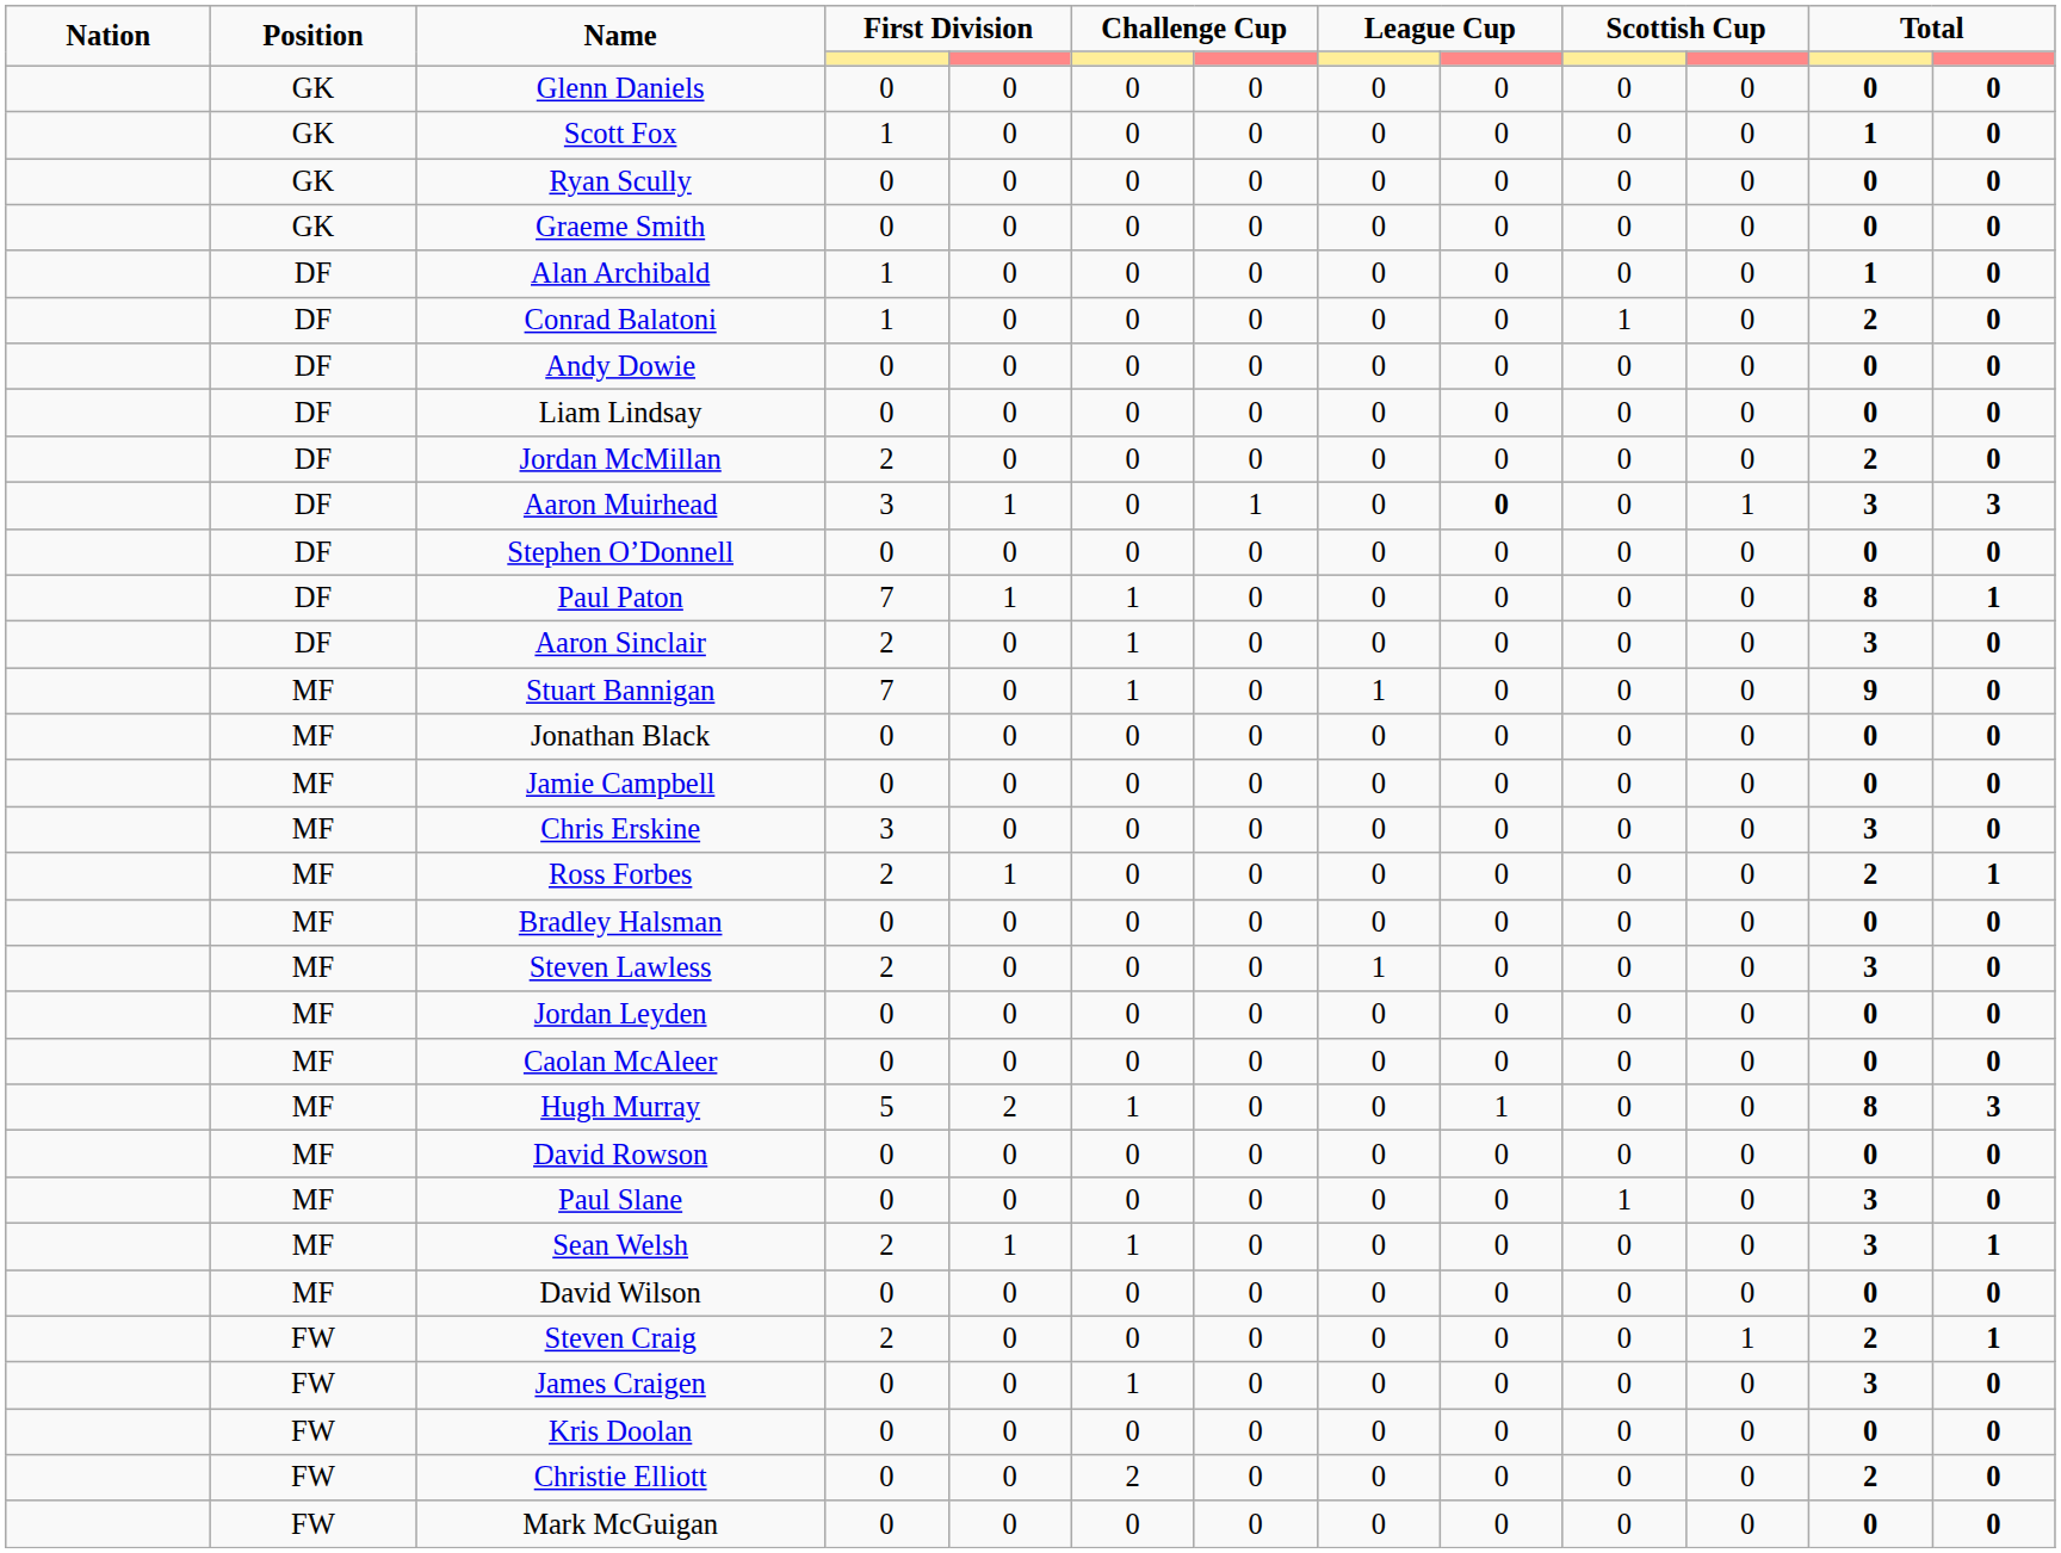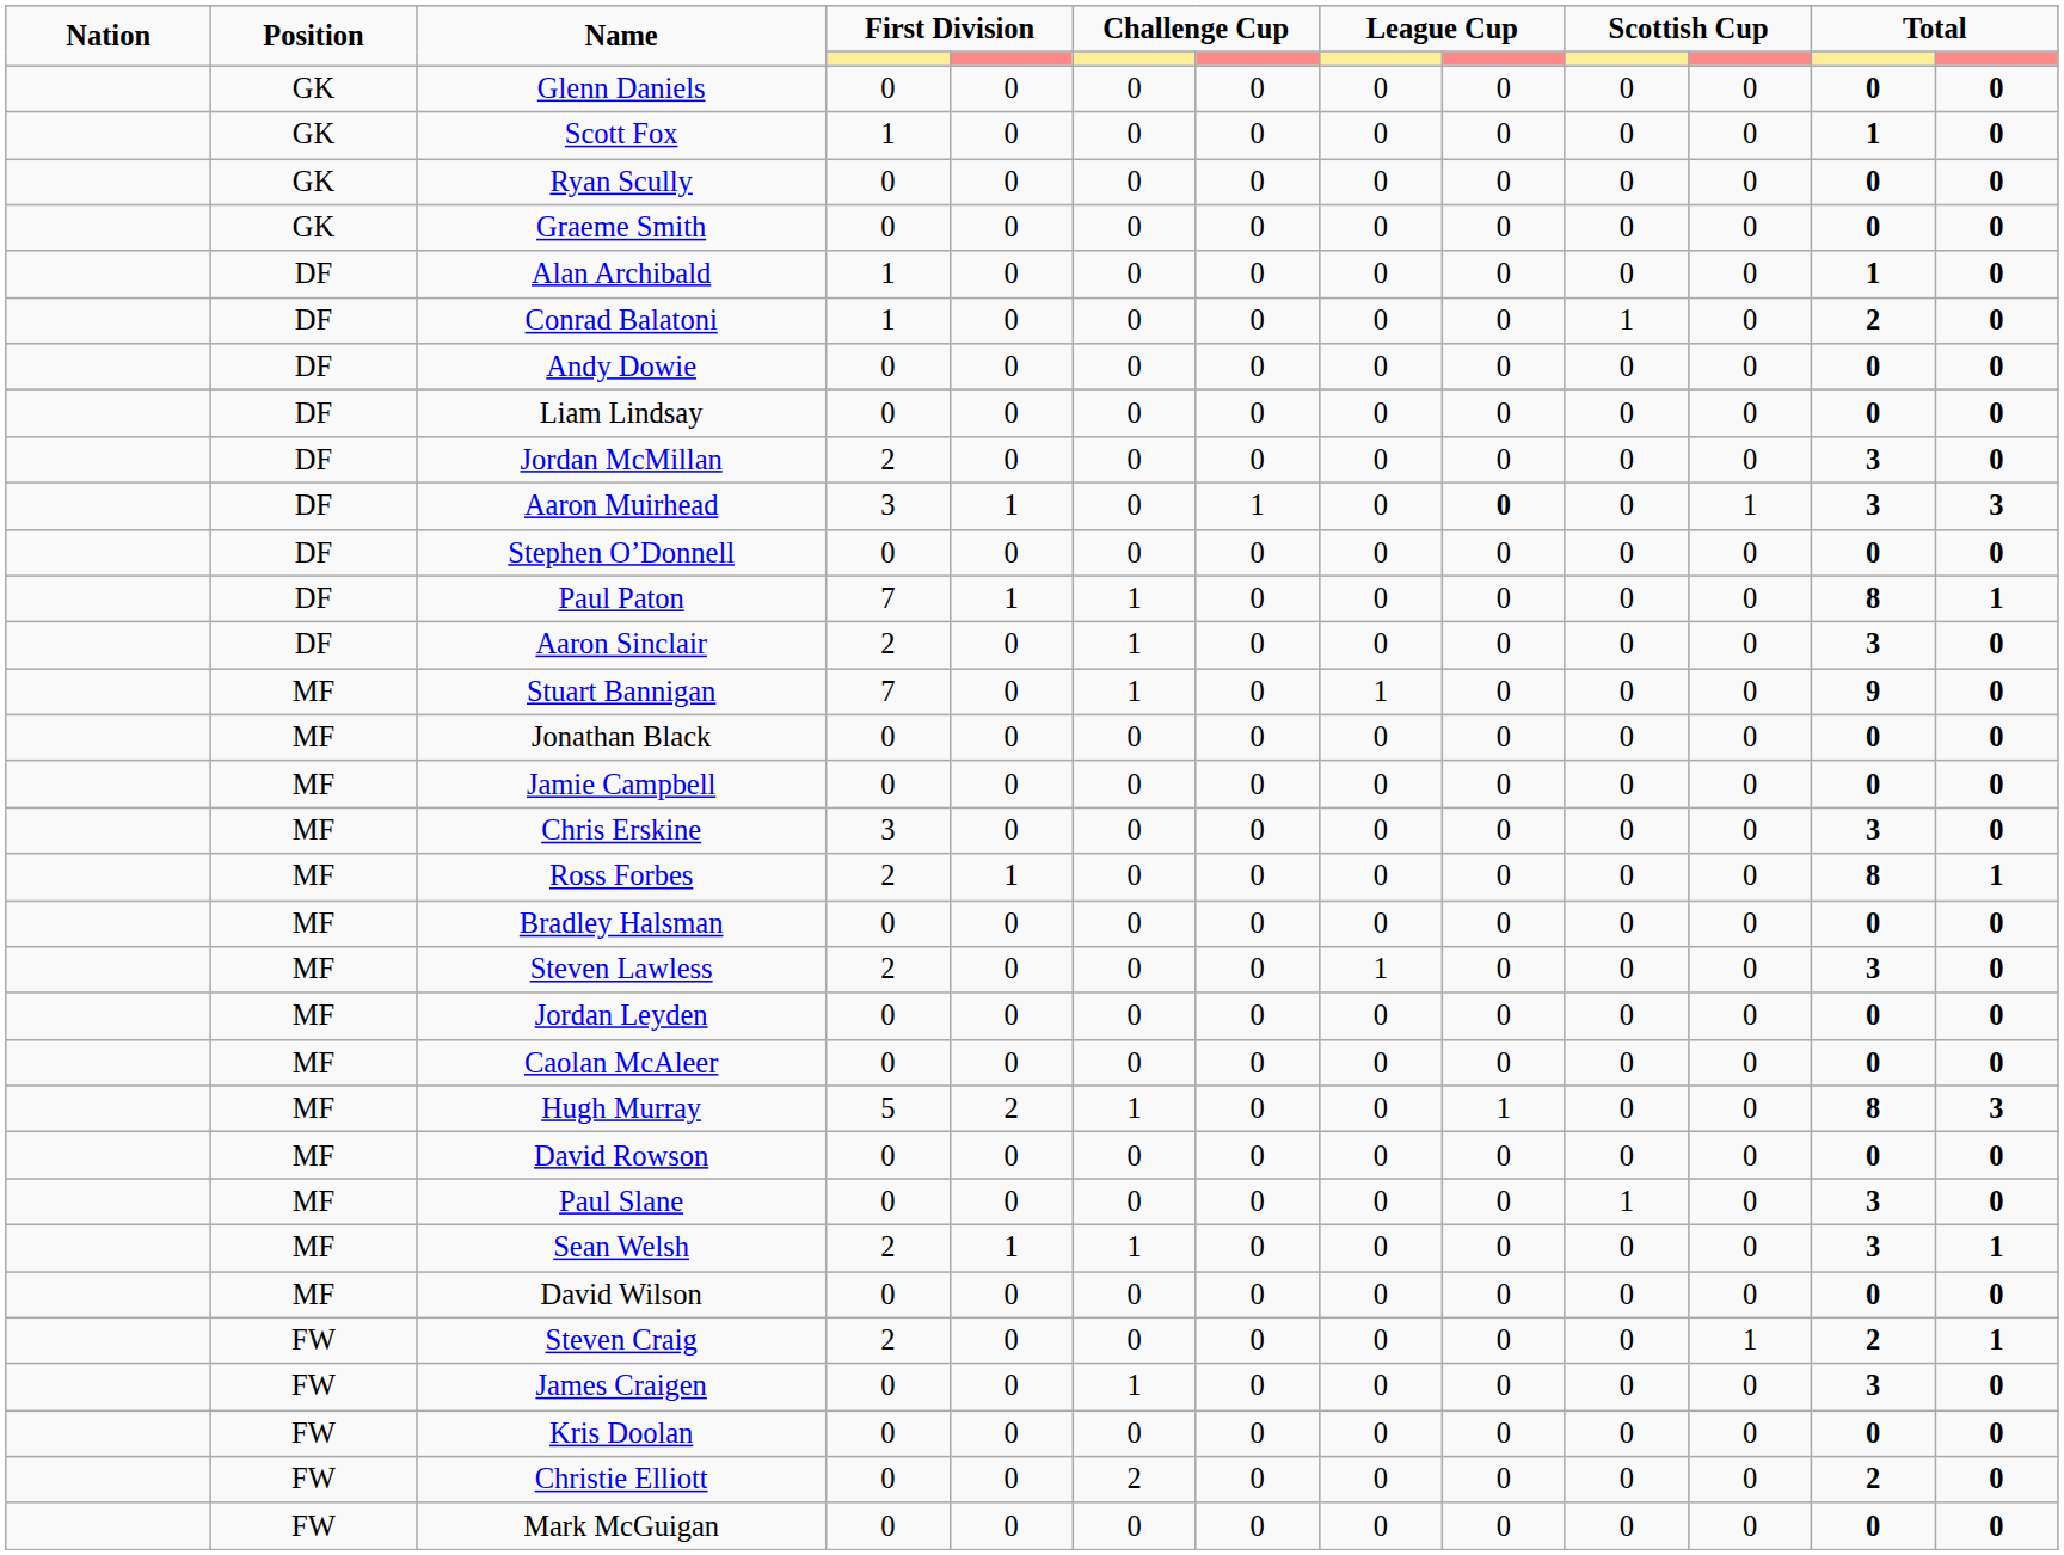 <table class="wikitable" style="font-size: 100%; text-align: center;">
 <tr>
 <td rowspan="2" width="10%" align="center"><strong>Nation</strong></td>
 <td rowspan="2" width="10%" align="center"><strong>Position</strong></td>
 <td rowspan="2" width="20%" align="center"><strong>Name</strong></td>
 <td colspan="2" align="center"><strong>First Division</strong></td>
 <td colspan="2" align="center"><strong>Challenge Cup</strong></td>
 <td colspan="2" align="center"><strong>League Cup</strong></td>
 <td colspan="2" align="center"><strong>Scottish Cup</strong></td>
 <td colspan="2" align="center"><strong>Total </strong></td>
 </tr>
 <tr>
 <th width=60 style="background: #FFEE99"></th>
 <th width=60 style="background: #FF8888"></th>
 <th width=60 style="background: #FFEE99"></th>
 <th width=60 style="background: #FF8888"></th>
 <th width=60 style="background: #FFEE99"></th>
 <th width=60 style="background: #FF8888"></th>
 <th width=60 style="background: #FFEE99"></th>
 <th width=60 style="background: #FF8888"></th>
 <th width=60 style="background: #FFEE99"></th>
 <th width=60 style="background: #FF8888"></th>
 </tr>
 <tr>
 <td></td>
 <td>GK</td>
 <td><a href='#'>Glenn Daniels</a></td>
 <td>0</td>
 <td>0</td>
 <td>0</td>
 <td>0</td>
 <td>0</td>
 <td>0</td>
 <td>0</td>
 <td>0</td>
 <td><strong>0</strong></td>
 <td><strong>0</strong></td>
 </tr>
 <tr>
 <td></td>
 <td>GK</td>
 <td><a href='#'>Scott Fox</a></td>
 <td>1</td>
 <td>0</td>
 <td>0</td>
 <td>0</td>
 <td>0</td>
 <td>0</td>
 <td>0</td>
 <td>0</td>
 <td><strong>1</strong></td>
 <td><strong>0</strong></td>
 </tr>
 <tr>
 <td></td>
 <td>GK</td>
 <td><a href='#'>Ryan Scully</a></td>
 <td>0</td>
 <td>0</td>
 <td>0</td>
 <td>0</td>
 <td>0</td>
 <td>0</td>
 <td>0</td>
 <td>0</td>
 <td><strong>0</strong></td>
 <td><strong>0</strong></td>
 </tr>
 <tr>
 <td></td>
 <td>GK</td>
 <td><a href='#'>Graeme Smith</a></td>
 <td>0</td>
 <td>0</td>
 <td>0</td>
 <td>0</td>
 <td>0</td>
 <td>0</td>
 <td>0</td>
 <td>0</td>
 <td><strong>0</strong></td>
 <td><strong>0</strong></td>
 </tr>
 <tr>
 <td></td>
 <td>DF</td>
 <td><a href='#'>Alan Archibald</a></td>
 <td>1</td>
 <td>0</td>
 <td>0</td>
 <td>0</td>
 <td>0</td>
 <td>0</td>
 <td>0</td>
 <td>0</td>
 <td><strong>1</strong></td>
 <td><strong>0</strong></td>
 </tr>
 <tr>
 <td></td>
 <td>DF</td>
 <td><a href='#'>Conrad Balatoni</a></td>
 <td>1</td>
 <td>0</td>
 <td>0</td>
 <td>0</td>
 <td>0</td>
 <td>0</td>
 <td>1</td>
 <td>0</td>
 <td><strong>2</strong></td>
 <td><strong>0</strong></td>
 </tr>
 <tr>
 <td></td>
 <td>DF</td>
 <td><a href='#'>Andy Dowie</a></td>
 <td>0</td>
 <td>0</td>
 <td>0</td>
 <td>0</td>
 <td>0</td>
 <td>0</td>
 <td>0</td>
 <td>0</td>
 <td><strong>0</strong></td>
 <td><strong>0</strong></td>
 </tr>
 <tr>
 <td></td>
 <td>DF</td>
 <td>Liam Lindsay</td>
 <td>0</td>
 <td>0</td>
 <td>0</td>
 <td>0</td>
 <td>0</td>
 <td>0</td>
 <td>0</td>
 <td>0</td>
 <td><strong>0</strong></td>
 <td><strong>0</strong></td>
 </tr>
 <tr>
 <td></td>
 <td>DF</td>
 <td><a href='#'>Jordan McMillan</a></td>
 <td>2</td>
 <td>0</td>
 <td>0</td>
 <td>0</td>
 <td>0</td>
 <td>0</td>
 <td>0</td>
 <td>0</td>
-<td><strong>2</strong></td>
+<td><strong>3</strong></td>
 <td><strong>0</strong></td>
 </tr>
 <tr>
 <td></td>
 <td>DF</td>
 <td><a href='#'>Aaron Muirhead</a></td>
 <td>3</td>
 <td>1</td>
 <td>0</td>
 <td>1</td>
 <td>0</td>
 <td><strong>0</strong></td>
 <td>0</td>
 <td>1</td>
 <td><strong>3</strong></td>
 <td><strong>3</strong></td>
 </tr>
 <tr>
 <td></td>
 <td>DF</td>
 <td><a href='#'>Stephen O’Donnell</a></td>
 <td>0</td>
 <td>0</td>
 <td>0</td>
 <td>0</td>
 <td>0</td>
 <td>0</td>
 <td>0</td>
 <td>0</td>
 <td><strong>0</strong></td>
 <td><strong>0</strong></td>
 </tr>
 <tr>
 <td></td>
 <td>DF</td>
 <td><a href='#'>Paul Paton</a></td>
 <td>7</td>
 <td>1</td>
 <td>1</td>
 <td>0</td>
 <td>0</td>
 <td>0</td>
 <td>0</td>
 <td>0</td>
 <td><strong>8</strong></td>
 <td><strong>1</strong></td>
 </tr>
 <tr>
 <td></td>
 <td>DF</td>
 <td><a href='#'>Aaron Sinclair</a></td>
 <td>2</td>
 <td>0</td>
 <td>1</td>
 <td>0</td>
 <td>0</td>
 <td>0</td>
 <td>0</td>
 <td>0</td>
 <td><strong>3</strong></td>
 <td><strong>0</strong></td>
 </tr>
 <tr>
 <td></td>
 <td>MF</td>
 <td><a href='#'>Stuart Bannigan</a></td>
 <td>7</td>
 <td>0</td>
 <td>1</td>
 <td>0</td>
 <td>1</td>
 <td>0</td>
 <td>0</td>
 <td>0</td>
 <td><strong>9</strong></td>
 <td><strong>0</strong></td>
 </tr>
 <tr>
 <td></td>
 <td>MF</td>
 <td>Jonathan Black</td>
 <td>0</td>
 <td>0</td>
 <td>0</td>
 <td>0</td>
 <td>0</td>
 <td>0</td>
 <td>0</td>
 <td>0</td>
 <td><strong>0</strong></td>
 <td><strong>0</strong></td>
 </tr>
 <tr>
 <td></td>
 <td>MF</td>
 <td><a href='#'>Jamie Campbell</a></td>
 <td>0</td>
 <td>0</td>
 <td>0</td>
 <td>0</td>
 <td>0</td>
 <td>0</td>
 <td>0</td>
 <td>0</td>
 <td><strong>0</strong></td>
 <td><strong>0</strong></td>
 </tr>
 <tr>
 <td></td>
 <td>MF</td>
 <td><a href='#'>Chris Erskine</a></td>
 <td>3</td>
 <td>0</td>
 <td>0</td>
 <td>0</td>
 <td>0</td>
 <td>0</td>
 <td>0</td>
 <td>0</td>
 <td><strong>3</strong></td>
 <td><strong>0</strong></td>
 </tr>
 <tr>
 <td></td>
 <td>MF</td>
 <td><a href='#'>Ross Forbes</a></td>
 <td>2</td>
 <td>1</td>
 <td>0</td>
 <td>0</td>
 <td>0</td>
 <td>0</td>
 <td>0</td>
 <td>0</td>
-<td><strong>2</strong></td>
+<td><strong>8</strong></td>
 <td><strong>1</strong></td>
 </tr>
 <tr>
 <td></td>
 <td>MF</td>
 <td><a href='#'>Bradley Halsman</a></td>
 <td>0</td>
 <td>0</td>
 <td>0</td>
 <td>0</td>
 <td>0</td>
 <td>0</td>
 <td>0</td>
 <td>0</td>
 <td><strong>0</strong></td>
 <td><strong>0</strong></td>
 </tr>
 <tr>
 <td></td>
 <td>MF</td>
 <td><a href='#'>Steven Lawless</a></td>
 <td>2</td>
 <td>0</td>
 <td>0</td>
 <td>0</td>
 <td>1</td>
 <td>0</td>
 <td>0</td>
 <td>0</td>
 <td><strong>3</strong></td>
 <td><strong>0</strong></td>
 </tr>
 <tr>
 <td></td>
 <td>MF</td>
 <td><a href='#'>Jordan Leyden</a></td>
 <td>0</td>
 <td>0</td>
 <td>0</td>
 <td>0</td>
 <td>0</td>
 <td>0</td>
 <td>0</td>
 <td>0</td>
 <td><strong>0</strong></td>
 <td><strong>0</strong></td>
 </tr>
 <tr>
 <td></td>
 <td>MF</td>
 <td><a href='#'>Caolan McAleer</a></td>
 <td>0</td>
 <td>0</td>
 <td>0</td>
 <td>0</td>
 <td>0</td>
 <td>0</td>
 <td>0</td>
 <td>0</td>
 <td><strong>0</strong></td>
 <td><strong>0</strong></td>
 </tr>
 <tr>
 <td></td>
 <td>MF</td>
 <td><a href='#'>Hugh Murray</a></td>
 <td>5</td>
 <td>2</td>
 <td>1</td>
 <td>0</td>
 <td>0</td>
 <td>1</td>
 <td>0</td>
 <td>0</td>
 <td><strong>8</strong></td>
 <td><strong>3</strong></td>
 </tr>
 <tr>
 <td></td>
 <td>MF</td>
 <td><a href='#'>David Rowson</a></td>
 <td>0</td>
 <td>0</td>
 <td>0</td>
 <td>0</td>
 <td>0</td>
 <td>0</td>
 <td>0</td>
 <td>0</td>
 <td><strong>0</strong></td>
 <td><strong>0</strong></td>
 </tr>
 <tr>
 <td></td>
 <td>MF</td>
 <td><a href='#'>Paul Slane</a></td>
 <td>0</td>
 <td>0</td>
 <td>0</td>
 <td>0</td>
 <td>0</td>
 <td>0</td>
 <td>1</td>
 <td>0</td>
 <td><strong>3</strong></td>
 <td><strong>0</strong></td>
 </tr>
 <tr>
 <td></td>
 <td>MF</td>
 <td><a href='#'>Sean Welsh</a></td>
 <td>2</td>
 <td>1</td>
 <td>1</td>
 <td>0</td>
 <td>0</td>
 <td>0</td>
 <td>0</td>
 <td>0</td>
 <td><strong>3</strong></td>
 <td><strong>1</strong></td>
 </tr>
 <tr>
 <td></td>
 <td>MF</td>
 <td>David Wilson</td>
 <td>0</td>
 <td>0</td>
 <td>0</td>
 <td>0</td>
 <td>0</td>
 <td>0</td>
 <td>0</td>
 <td>0</td>
 <td><strong>0</strong></td>
 <td><strong>0</strong></td>
 </tr>
 <tr>
 <td></td>
 <td>FW</td>
 <td><a href='#'>Steven Craig</a></td>
 <td>2</td>
 <td>0</td>
 <td>0</td>
 <td>0</td>
 <td>0</td>
 <td>0</td>
 <td>0</td>
 <td>1</td>
 <td><strong>2</strong></td>
 <td><strong>1</strong></td>
 </tr>
 <tr>
 <td></td>
 <td>FW</td>
 <td><a href='#'>James Craigen</a></td>
 <td>0</td>
 <td>0</td>
 <td>1</td>
 <td>0</td>
 <td>0</td>
 <td>0</td>
 <td>0</td>
 <td>0</td>
 <td><strong>3</strong></td>
 <td><strong>0</strong></td>
 </tr>
 <tr>
 <td></td>
 <td>FW</td>
 <td><a href='#'>Kris Doolan</a></td>
 <td>0</td>
 <td>0</td>
 <td>0</td>
 <td>0</td>
 <td>0</td>
 <td>0</td>
 <td>0</td>
 <td>0</td>
 <td><strong>0</strong></td>
 <td><strong>0</strong></td>
 </tr>
 <tr>
 <td></td>
 <td>FW</td>
 <td><a href='#'>Christie Elliott</a></td>
 <td>0</td>
 <td>0</td>
 <td>2</td>
 <td>0</td>
 <td>0</td>
 <td>0</td>
 <td>0</td>
 <td>0</td>
 <td><strong>2</strong></td>
 <td><strong>0</strong></td>
 </tr>
 <tr>
 <td></td>
 <td>FW</td>
 <td>Mark McGuigan</td>
 <td>0</td>
 <td>0</td>
 <td>0</td>
 <td>0</td>
 <td>0</td>
 <td>0</td>
 <td>0</td>
 <td>0</td>
 <td><strong>0</strong></td>
 <td><strong>0</strong></td>
 </tr>
 </table>
